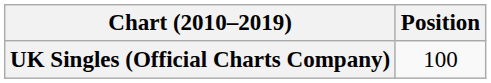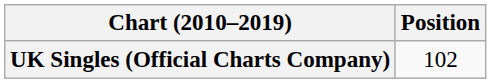 <table class="wikitable plainrowheaders" style="text-align:center">
 <tr>
 <th scope="col">Chart (2010–2019)</th>
 <th scope="col">Position</th>
 </tr>
 <tr>
 <th scope="row">UK Singles (Official Charts Company)</th>
-<td>100</td>
+<td>102</td>
 </tr>
 </table>
